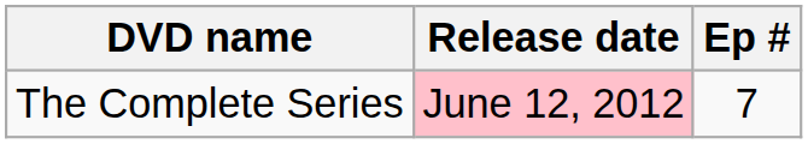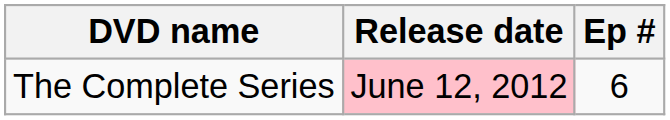 <table class="wikitable">
 <tr>
 <th>DVD name</th>
 <th>Release date</th>
 <th>Ep #</th>
 </tr>
 <tr>
 <td>The Complete Series</td>
 <td style="background: pink;">June 12, 2012</td>
-<td align="center">7</td>
+<td align="center">6</td>
 </tr>
 </table>
